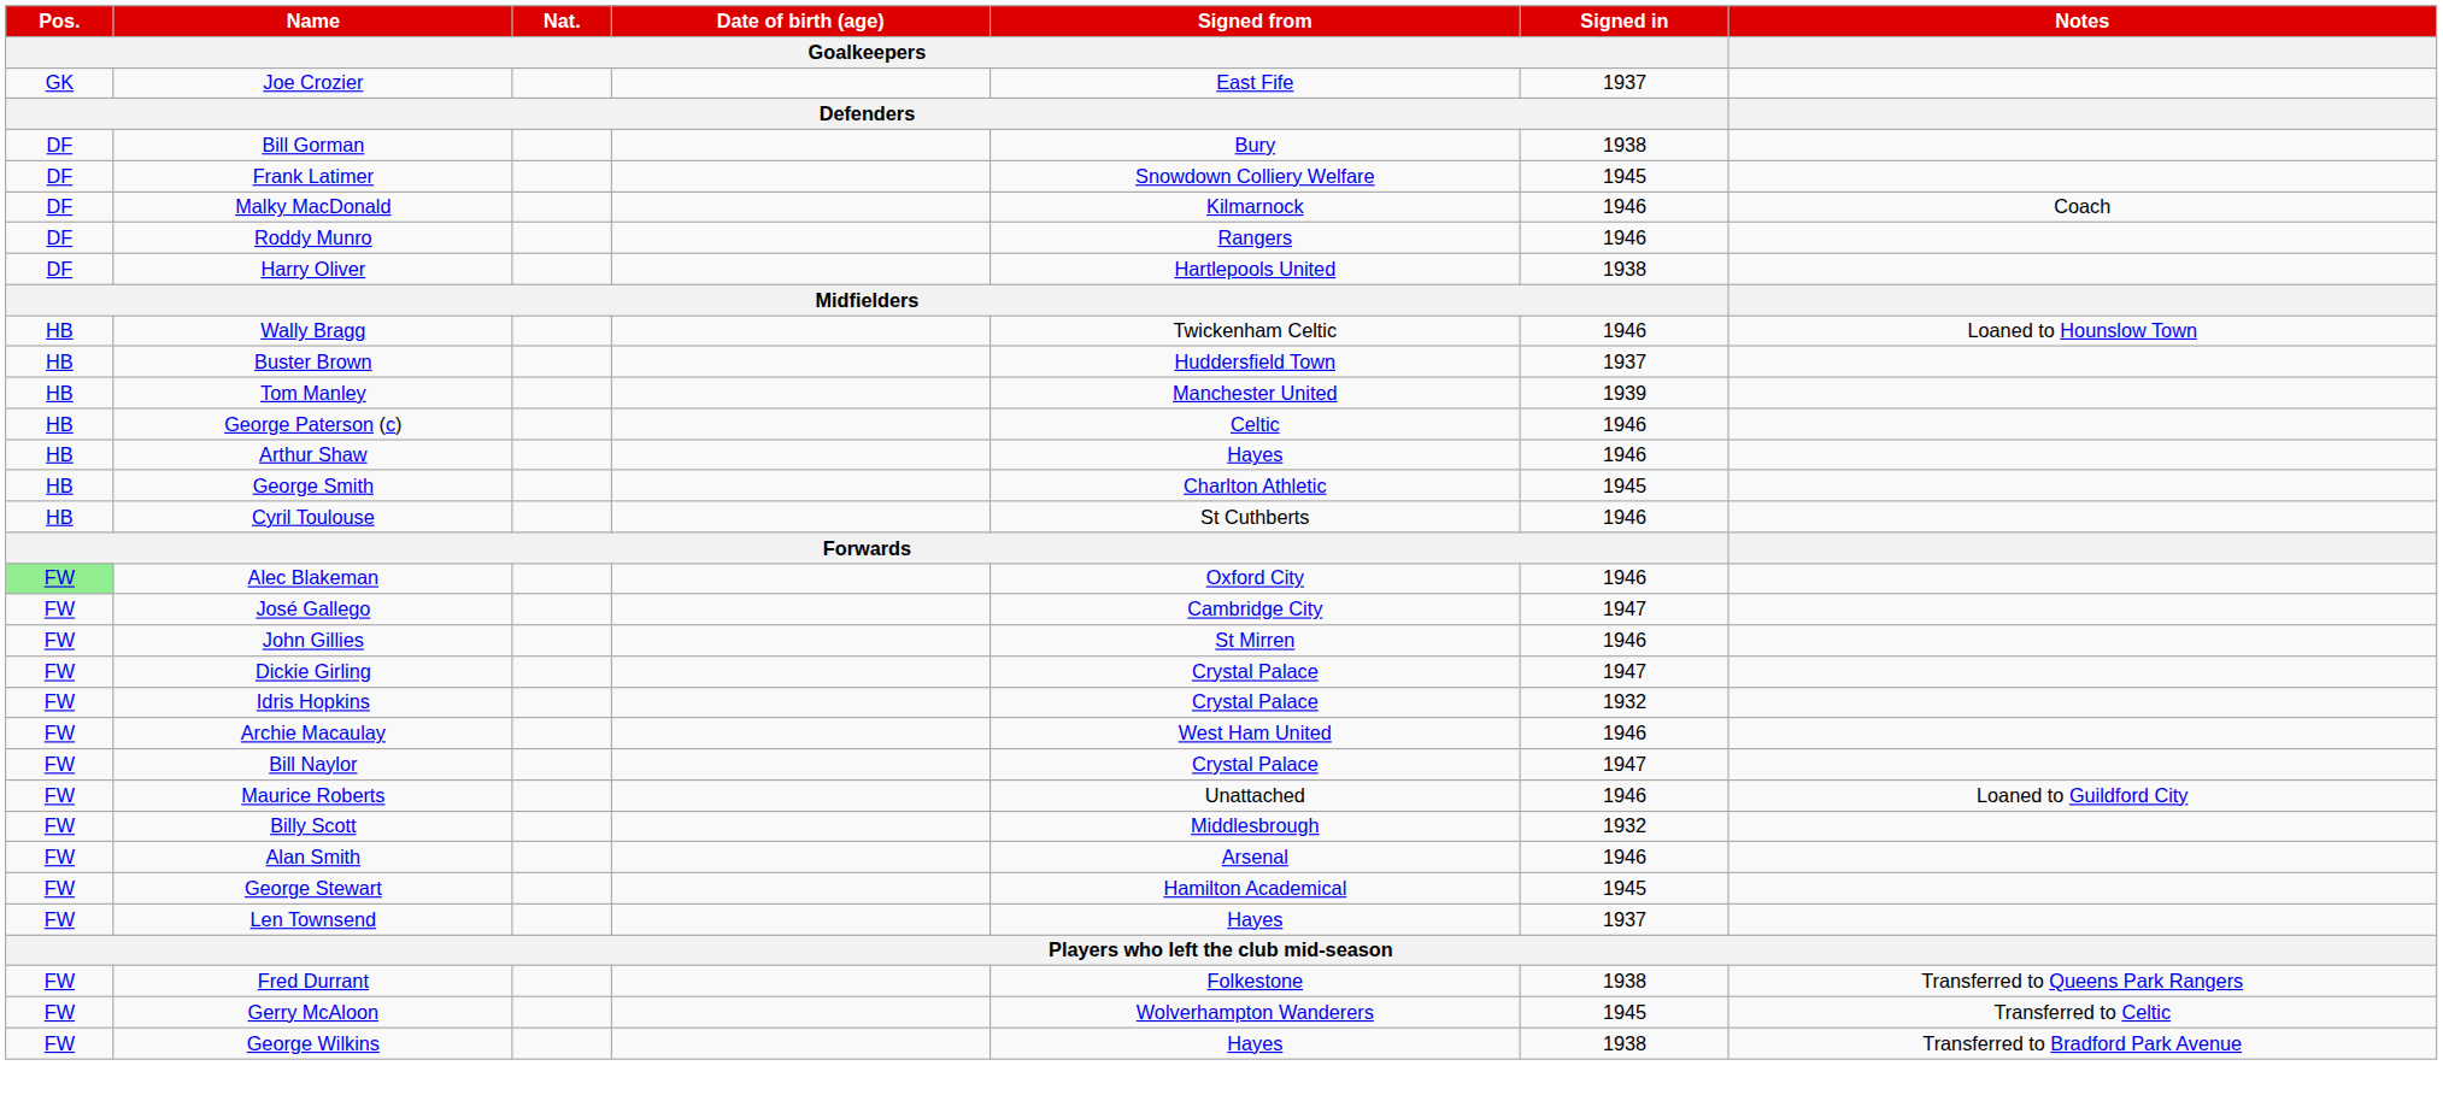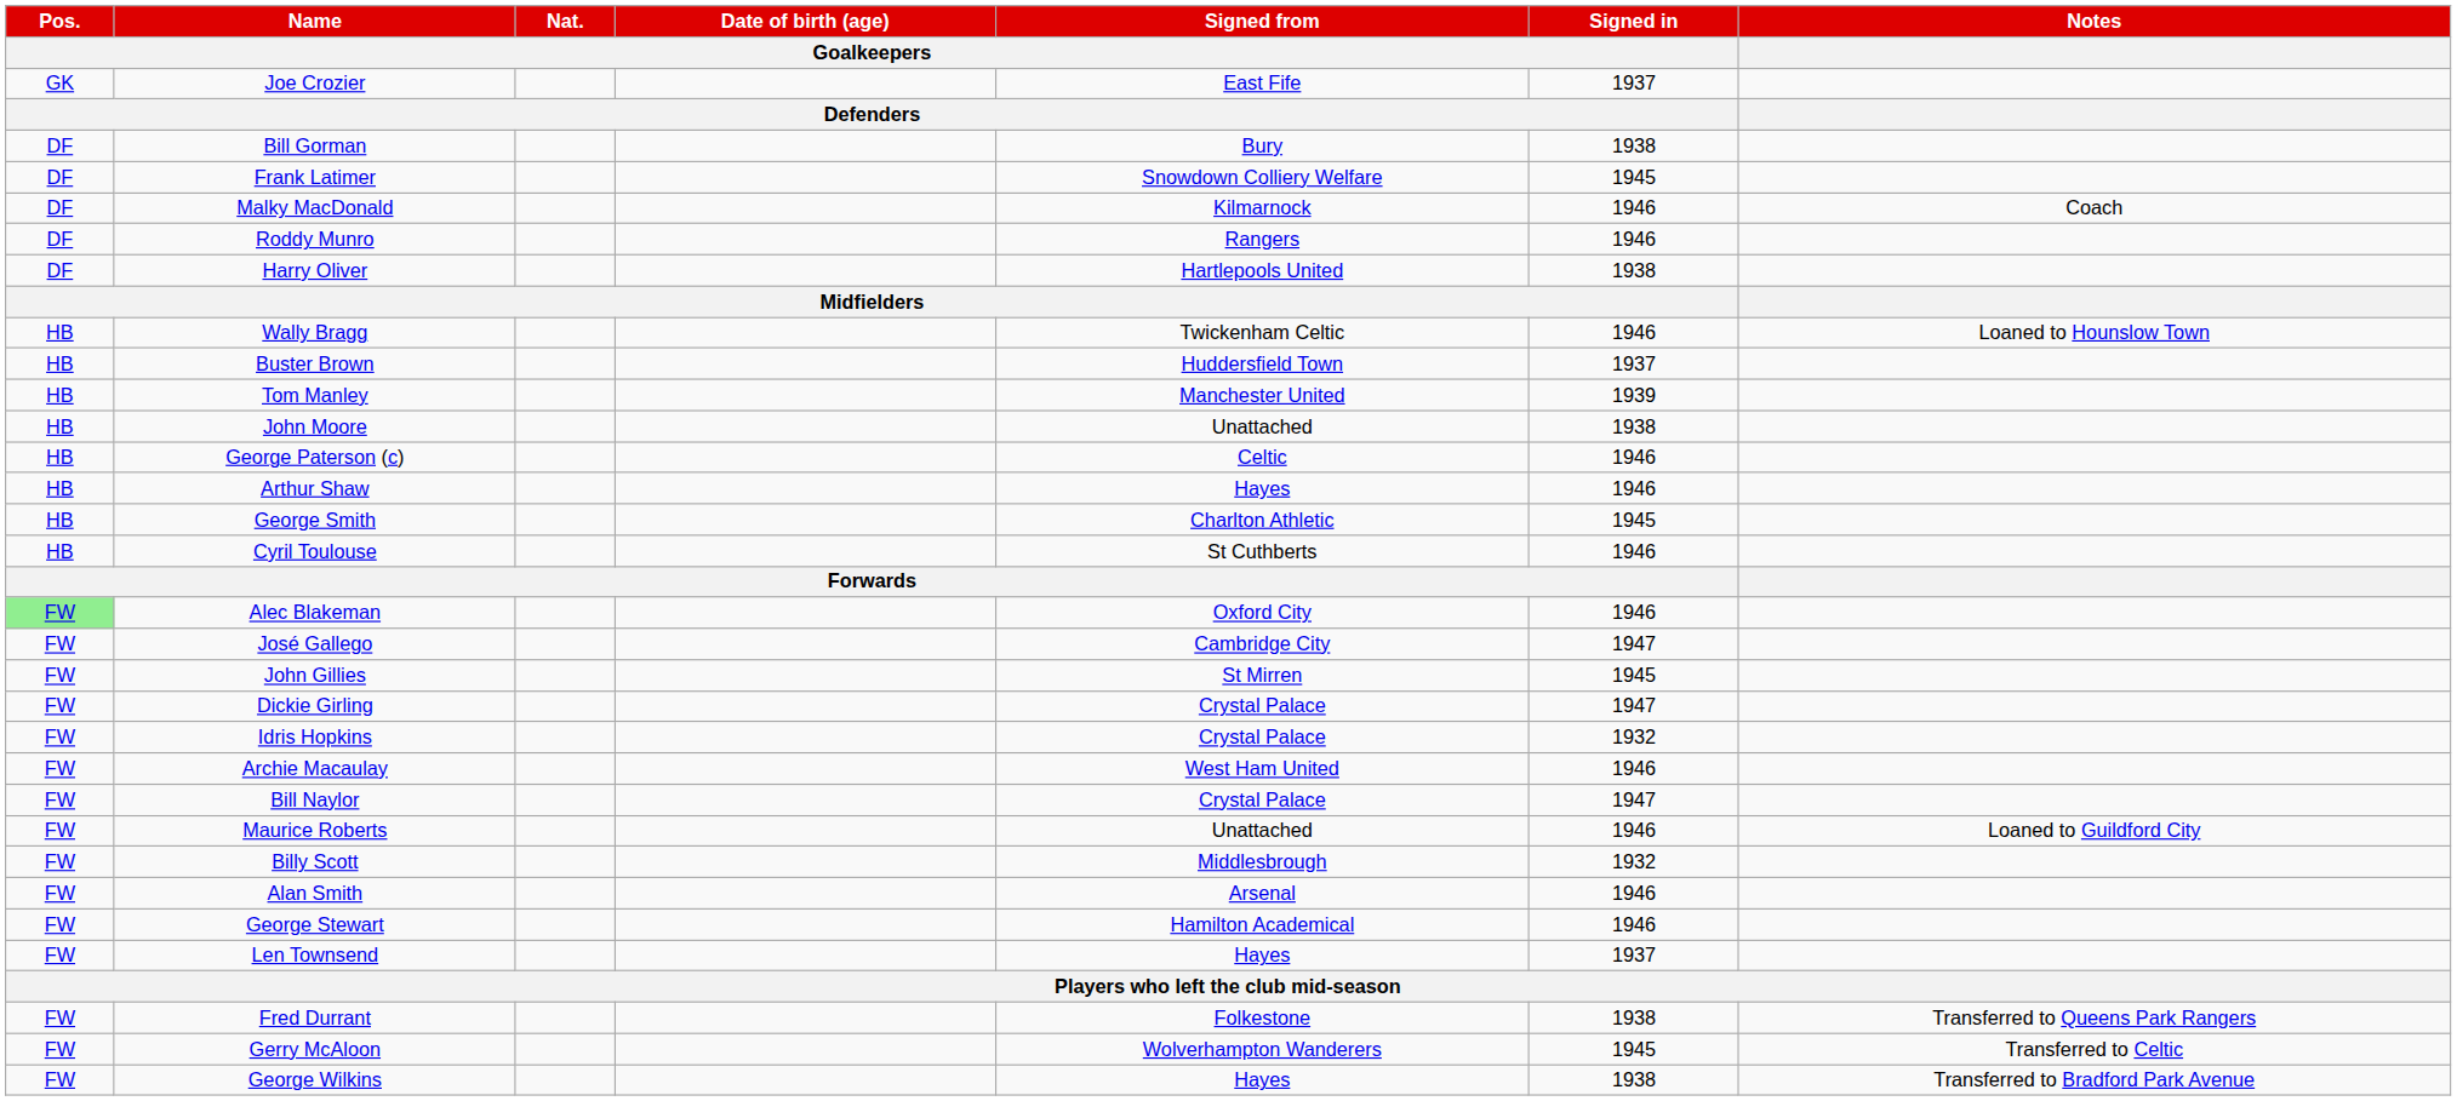 <table class="wikitable"  style="text-align:center; font-size:90%; width:90%;">
 <tr>
 <th style="background:#d00; color:white; text-align:center;">Pos.</th>
 <th style="background:#d00; color:white; text-align:center;">Name</th>
 <th style="background:#d00; color:white; text-align:center;">Nat.</th>
 <th style="background:#d00; color:white; text-align:center;">Date of birth (age)</th>
 <th style="background:#d00; color:white; text-align:center;">Signed from</th>
 <th style="background:#d00; color:white; text-align:center;">Signed in</th>
 <th style="background:#d00; color:white; text-align:center;">Notes</th>
 </tr>
 <tr>
 <th colspan="6">Goalkeepers</th>
 <th></th>
 </tr>
 <tr>
 <td><a href='#'>GK</a></td>
 <td><a href='#'>Joe Crozier</a></td>
 <td></td>
 <td></td>
 <td><a href='#'>East Fife</a></td>
 <td>1937</td>
 <td></td>
 </tr>
 <tr>
 <th colspan="6">Defenders</th>
 <th></th>
 </tr>
 <tr>
 <td><a href='#'>DF</a></td>
 <td><a href='#'>Bill Gorman</a></td>
 <td></td>
 <td></td>
 <td><a href='#'>Bury</a></td>
 <td>1938</td>
 <td></td>
 </tr>
 <tr>
 <td><a href='#'>DF</a></td>
 <td><a href='#'>Frank Latimer</a></td>
 <td></td>
 <td></td>
 <td><a href='#'>Snowdown Colliery Welfare</a></td>
 <td>1945</td>
 <td></td>
 </tr>
 <tr>
 <td><a href='#'>DF</a></td>
 <td><a href='#'>Malky MacDonald</a></td>
 <td></td>
 <td></td>
 <td><a href='#'>Kilmarnock</a></td>
 <td>1946</td>
 <td>Coach</td>
 </tr>
 <tr>
 <td><a href='#'>DF</a></td>
 <td><a href='#'>Roddy Munro</a></td>
 <td></td>
 <td></td>
 <td><a href='#'>Rangers</a></td>
 <td>1946</td>
 <td></td>
 </tr>
 <tr>
 <td><a href='#'>DF</a></td>
 <td><a href='#'>Harry Oliver</a></td>
 <td></td>
 <td></td>
 <td><a href='#'>Hartlepools United</a></td>
 <td>1938</td>
 <td></td>
 </tr>
 <tr>
 <th colspan="6">Midfielders</th>
 <th></th>
 </tr>
 <tr>
 <td><a href='#'>HB</a></td>
 <td><a href='#'>Wally Bragg</a></td>
 <td></td>
 <td></td>
 <td>Twickenham Celtic</td>
 <td>1946</td>
 <td>Loaned to <a href='#'>Hounslow Town</a></td>
 </tr>
 <tr>
 <td><a href='#'>HB</a></td>
 <td><a href='#'>Buster Brown</a></td>
 <td></td>
 <td></td>
 <td><a href='#'>Huddersfield Town</a></td>
 <td>1937</td>
 <td></td>
 </tr>
 <tr>
 <td><a href='#'>HB</a></td>
 <td><a href='#'>Tom Manley</a></td>
 <td></td>
 <td></td>
 <td><a href='#'>Manchester United</a></td>
 <td>1939</td>
 <td></td>
 </tr>
 <tr>
 <td><a href='#'>HB</a></td>
+<td><a href='#'>John Moore</a></td>
+<td></td>
+<td></td>
+<td>Unattached</td>
+<td>1938</td>
+<td></td>
+</tr>
+<tr>
+<td><a href='#'>HB</a></td>
 <td><a href='#'>George Paterson</a> (<a href='#'>c</a>)</td>
 <td></td>
 <td></td>
 <td><a href='#'>Celtic</a></td>
 <td>1946</td>
 <td></td>
 </tr>
 <tr>
 <td><a href='#'>HB</a></td>
 <td><a href='#'>Arthur Shaw</a></td>
 <td></td>
 <td></td>
 <td><a href='#'>Hayes</a></td>
 <td>1946</td>
 <td></td>
 </tr>
 <tr>
 <td><a href='#'>HB</a></td>
 <td><a href='#'>George Smith</a></td>
 <td></td>
 <td></td>
 <td><a href='#'>Charlton Athletic</a></td>
 <td>1945</td>
 <td></td>
 </tr>
 <tr>
 <td><a href='#'>HB</a></td>
 <td><a href='#'>Cyril Toulouse</a></td>
 <td></td>
 <td></td>
 <td>St Cuthberts</td>
 <td>1946</td>
 <td></td>
 </tr>
 <tr>
 <th colspan="6">Forwards</th>
 <th></th>
 </tr>
 <tr>
 <td style="background: lightgreen;"><a href='#'>FW</a></td>
 <td><a href='#'>Alec Blakeman</a></td>
 <td></td>
 <td></td>
 <td><a href='#'>Oxford City</a></td>
 <td>1946</td>
 <td></td>
 </tr>
 <tr>
 <td><a href='#'>FW</a></td>
 <td><a href='#'>José Gallego</a></td>
 <td></td>
 <td></td>
 <td><a href='#'>Cambridge City</a></td>
 <td>1947</td>
 <td></td>
 </tr>
 <tr>
 <td><a href='#'>FW</a></td>
 <td><a href='#'>John Gillies</a></td>
 <td></td>
 <td></td>
 <td><a href='#'>St Mirren</a></td>
-<td>1946</td>
+<td>1945</td>
 <td></td>
 </tr>
 <tr>
 <td><a href='#'>FW</a></td>
 <td><a href='#'>Dickie Girling</a></td>
 <td></td>
 <td></td>
 <td><a href='#'>Crystal Palace</a></td>
 <td>1947</td>
 <td></td>
 </tr>
 <tr>
 <td><a href='#'>FW</a></td>
 <td><a href='#'>Idris Hopkins</a></td>
 <td></td>
 <td></td>
 <td><a href='#'>Crystal Palace</a></td>
 <td>1932</td>
 <td></td>
 </tr>
 <tr>
 <td><a href='#'>FW</a></td>
 <td><a href='#'>Archie Macaulay</a></td>
 <td></td>
 <td></td>
 <td><a href='#'>West Ham United</a></td>
 <td>1946</td>
 <td></td>
 </tr>
 <tr>
 <td><a href='#'>FW</a></td>
 <td><a href='#'>Bill Naylor</a></td>
 <td></td>
 <td></td>
 <td><a href='#'>Crystal Palace</a></td>
 <td>1947</td>
 <td></td>
 </tr>
 <tr>
 <td><a href='#'>FW</a></td>
 <td><a href='#'>Maurice Roberts</a></td>
 <td></td>
 <td></td>
 <td>Unattached</td>
 <td>1946</td>
 <td>Loaned to <a href='#'>Guildford City</a></td>
 </tr>
 <tr>
 <td><a href='#'>FW</a></td>
 <td><a href='#'>Billy Scott</a></td>
 <td></td>
 <td></td>
 <td><a href='#'>Middlesbrough</a></td>
 <td>1932</td>
 <td></td>
 </tr>
 <tr>
 <td><a href='#'>FW</a></td>
 <td><a href='#'>Alan Smith</a></td>
 <td></td>
 <td></td>
 <td><a href='#'>Arsenal</a></td>
 <td>1946</td>
 <td></td>
 </tr>
 <tr>
 <td><a href='#'>FW</a></td>
 <td><a href='#'>George Stewart</a></td>
 <td></td>
 <td></td>
 <td><a href='#'>Hamilton Academical</a></td>
-<td>1945</td>
+<td>1946</td>
 <td></td>
 </tr>
 <tr>
 <td><a href='#'>FW</a></td>
 <td><a href='#'>Len Townsend</a></td>
 <td></td>
 <td></td>
 <td><a href='#'>Hayes</a></td>
 <td>1937</td>
 <td></td>
 </tr>
 <tr>
 <th colspan="7">Players who left the club mid-season</th>
 </tr>
 <tr>
 <td><a href='#'>FW</a></td>
 <td><a href='#'>Fred Durrant</a></td>
 <td></td>
 <td></td>
 <td><a href='#'>Folkestone</a></td>
 <td>1938</td>
 <td>Transferred to <a href='#'>Queens Park Rangers</a></td>
 </tr>
 <tr>
 <td><a href='#'>FW</a></td>
 <td><a href='#'>Gerry McAloon</a></td>
 <td></td>
 <td></td>
 <td><a href='#'>Wolverhampton Wanderers</a></td>
 <td>1945</td>
 <td>Transferred to <a href='#'>Celtic</a></td>
 </tr>
 <tr>
 <td><a href='#'>FW</a></td>
 <td><a href='#'>George Wilkins</a></td>
 <td></td>
 <td></td>
 <td><a href='#'>Hayes</a></td>
 <td>1938</td>
 <td>Transferred to <a href='#'>Bradford Park Avenue</a></td>
 </tr>
 </table>
